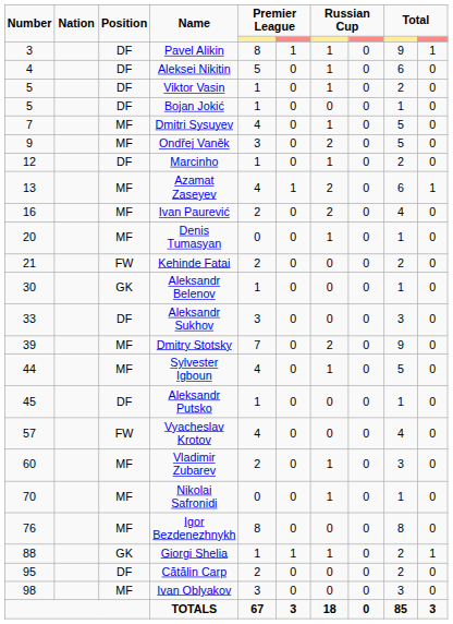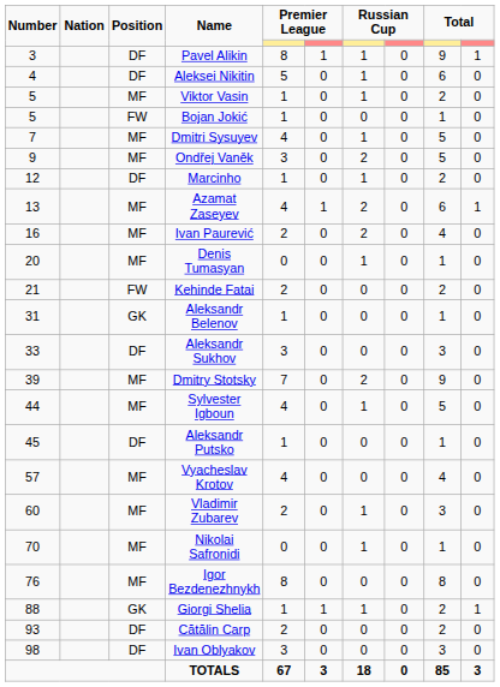 <table class="wikitable" style="font-size: 100%; text-align: center;">
 <tr>
 <td rowspan="2" width="10%" align="center"><strong>Number</strong></td>
 <td rowspan="2" width="10%" align="center"><strong>Nation</strong></td>
 <td rowspan="2" width="10%" align="center"><strong>Position</strong></td>
 <td rowspan="2" width="20%" align="center"><strong>Name</strong></td>
 <td colspan="2" align="center"><strong>Premier League</strong></td>
 <td colspan="2" align="center"><strong>Russian Cup</strong></td>
 <td colspan="2" align="center"><strong>Total</strong></td>
 </tr>
 <tr>
 <th width=60 style="background: #FFEE99"></th>
 <th width=60 style="background: #FF8888"></th>
 <th width=60 style="background: #FFEE99"></th>
 <th width=60 style="background: #FF8888"></th>
 <th width=60 style="background: #FFEE99"></th>
 <th width=60 style="background: #FF8888"></th>
 </tr>
 <tr>
 <td>3</td>
 <td></td>
 <td>DF</td>
 <td><a href='#'>Pavel Alikin</a></td>
 <td>8</td>
 <td>1</td>
 <td>1</td>
 <td>0</td>
 <td>9</td>
 <td>1</td>
 </tr>
 <tr>
 <td>4</td>
 <td></td>
 <td>DF</td>
 <td><a href='#'>Aleksei Nikitin</a></td>
 <td>5</td>
 <td>0</td>
 <td>1</td>
 <td>0</td>
 <td>6</td>
 <td>0</td>
 </tr>
 <tr>
 <td>5</td>
 <td></td>
-<td>DF</td>
+<td>MF</td>
 <td><a href='#'>Viktor Vasin</a></td>
 <td>1</td>
 <td>0</td>
 <td>1</td>
 <td>0</td>
 <td>2</td>
 <td>0</td>
 </tr>
 <tr>
 <td>5</td>
 <td></td>
-<td>DF</td>
+<td>FW</td>
 <td><a href='#'>Bojan Jokić</a></td>
 <td>1</td>
 <td>0</td>
 <td>0</td>
 <td>0</td>
 <td>1</td>
 <td>0</td>
 </tr>
 <tr>
 <td>7</td>
 <td></td>
 <td>MF</td>
 <td><a href='#'>Dmitri Sysuyev</a></td>
 <td>4</td>
 <td>0</td>
 <td>1</td>
 <td>0</td>
 <td>5</td>
 <td>0</td>
 </tr>
 <tr>
 <td>9</td>
 <td></td>
 <td>MF</td>
 <td><a href='#'>Ondřej Vaněk</a></td>
 <td>3</td>
 <td>0</td>
 <td>2</td>
 <td>0</td>
 <td>5</td>
 <td>0</td>
 </tr>
 <tr>
 <td>12</td>
 <td></td>
 <td>DF</td>
 <td><a href='#'>Marcinho</a></td>
 <td>1</td>
 <td>0</td>
 <td>1</td>
 <td>0</td>
 <td>2</td>
 <td>0</td>
 </tr>
 <tr>
 <td>13</td>
 <td></td>
 <td>MF</td>
 <td><a href='#'>Azamat Zaseyev</a></td>
 <td>4</td>
 <td>1</td>
 <td>2</td>
 <td>0</td>
 <td>6</td>
 <td>1</td>
 </tr>
 <tr>
 <td>16</td>
 <td></td>
 <td>MF</td>
 <td><a href='#'>Ivan Paurević</a></td>
 <td>2</td>
 <td>0</td>
 <td>2</td>
 <td>0</td>
 <td>4</td>
 <td>0</td>
 </tr>
 <tr>
 <td>20</td>
 <td></td>
 <td>MF</td>
 <td><a href='#'>Denis Tumasyan</a></td>
 <td>0</td>
 <td>0</td>
 <td>1</td>
 <td>0</td>
 <td>1</td>
 <td>0</td>
 </tr>
 <tr>
 <td>21</td>
 <td></td>
 <td>FW</td>
 <td><a href='#'>Kehinde Fatai</a></td>
 <td>2</td>
 <td>0</td>
 <td>0</td>
 <td>0</td>
 <td>2</td>
 <td>0</td>
 </tr>
 <tr>
-<td>30</td>
+<td>31</td>
 <td></td>
 <td>GK</td>
 <td><a href='#'>Aleksandr Belenov</a></td>
 <td>1</td>
 <td>0</td>
 <td>0</td>
 <td>0</td>
 <td>1</td>
 <td>0</td>
 </tr>
 <tr>
 <td>33</td>
 <td></td>
 <td>DF</td>
 <td><a href='#'>Aleksandr Sukhov</a></td>
 <td>3</td>
 <td>0</td>
 <td>0</td>
 <td>0</td>
 <td>3</td>
 <td>0</td>
 </tr>
 <tr>
 <td>39</td>
 <td></td>
 <td>MF</td>
 <td><a href='#'>Dmitry Stotsky</a></td>
 <td>7</td>
 <td>0</td>
 <td>2</td>
 <td>0</td>
 <td>9</td>
 <td>0</td>
 </tr>
 <tr>
 <td>44</td>
 <td></td>
 <td>MF</td>
 <td><a href='#'>Sylvester Igboun</a></td>
 <td>4</td>
 <td>0</td>
 <td>1</td>
 <td>0</td>
 <td>5</td>
 <td>0</td>
 </tr>
 <tr>
 <td>45</td>
 <td></td>
 <td>DF</td>
 <td><a href='#'>Aleksandr Putsko</a></td>
 <td>1</td>
 <td>0</td>
 <td>0</td>
 <td>0</td>
 <td>1</td>
 <td>0</td>
 </tr>
 <tr>
 <td>57</td>
 <td></td>
-<td>FW</td>
+<td>MF</td>
 <td><a href='#'>Vyacheslav Krotov</a></td>
 <td>4</td>
 <td>0</td>
 <td>0</td>
 <td>0</td>
 <td>4</td>
 <td>0</td>
 </tr>
 <tr>
 <td>60</td>
 <td></td>
 <td>MF</td>
 <td><a href='#'>Vladimir Zubarev</a></td>
 <td>2</td>
 <td>0</td>
 <td>1</td>
 <td>0</td>
 <td>3</td>
 <td>0</td>
 </tr>
 <tr>
 <td>70</td>
 <td></td>
 <td>MF</td>
 <td><a href='#'>Nikolai Safronidi</a></td>
 <td>0</td>
 <td>0</td>
 <td>1</td>
 <td>0</td>
 <td>1</td>
 <td>0</td>
 </tr>
 <tr>
 <td>76</td>
 <td></td>
 <td>MF</td>
 <td><a href='#'>Igor Bezdenezhnykh</a></td>
 <td>8</td>
 <td>0</td>
 <td>0</td>
 <td>0</td>
 <td>8</td>
 <td>0</td>
 </tr>
 <tr>
 <td>88</td>
 <td></td>
 <td>GK</td>
 <td><a href='#'>Giorgi Shelia</a></td>
 <td>1</td>
 <td>1</td>
 <td>1</td>
 <td>0</td>
 <td>2</td>
 <td>1</td>
 </tr>
 <tr>
-<td>95</td>
+<td>93</td>
 <td></td>
 <td>DF</td>
 <td><a href='#'>Cătălin Carp</a></td>
 <td>2</td>
 <td>0</td>
 <td>0</td>
 <td>0</td>
 <td>2</td>
 <td>0</td>
 </tr>
 <tr>
 <td>98</td>
 <td></td>
-<td>MF</td>
+<td>DF</td>
 <td><a href='#'>Ivan Oblyakov</a></td>
 <td>3</td>
 <td>0</td>
 <td>0</td>
 <td>0</td>
 <td>3</td>
 <td>0</td>
 </tr>
 <tr>
 <td colspan="3"></td>
 <td><strong>TOTALS</strong></td>
 <td><strong>67</strong></td>
 <td><strong>3</strong></td>
 <td><strong>18</strong></td>
 <td><strong>0</strong></td>
 <td><strong>85</strong></td>
 <td><strong>3</strong></td>
 </tr>
 </table>
